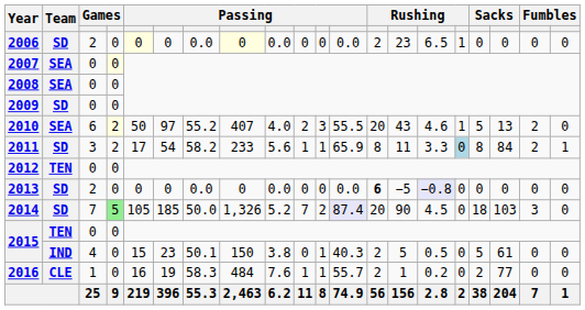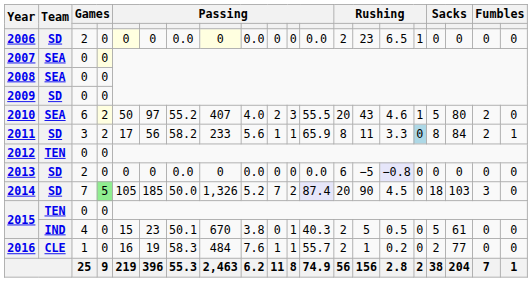 <table class="wikitable" style="text-align:center;">
 <tr>
 <th rowspan="2">Year</th>
 <th rowspan="2">Team</th>
 <th colspan="2">Games</th>
 <th colspan="8">Passing</th>
 <th colspan="4">Rushing</th>
 <th colspan="2">Sacks</th>
 <th colspan="2">Fumbles</th>
 </tr>
 <tr>
 <th></th>
 <th></th>
 <th></th>
 <th></th>
 <th></th>
 <th></th>
 <th></th>
 <th></th>
 <th></th>
 <th></th>
 <th></th>
 <th></th>
 <th></th>
 <th></th>
 <th></th>
 <th></th>
 <th></th>
 <th></th>
 </tr>
 <tr>
 <th><a href='#'>2006</a></th>
 <th><a href='#'>SD</a></th>
 <td>2</td>
 <td>0</td>
 <td style="background: lightyellow;">0</td>
 <td>0</td>
 <td>0.0</td>
 <td style="background: lightyellow;">0</td>
 <td>0.0</td>
 <td>0</td>
 <td>0</td>
 <td>0.0</td>
 <td>2</td>
 <td>23</td>
 <td>6.5</td>
 <td>1</td>
 <td>0</td>
 <td>0</td>
 <td>0</td>
 <td>0</td>
 </tr>
 <tr>
 <th><a href='#'>2007</a></th>
 <th><a href='#'>SEA</a></th>
 <td>0</td>
 <td style="background: lightyellow;">0</td>
 <td colspan="16" rowspan="3"></td>
 </tr>
 <tr>
 <th><a href='#'>2008</a></th>
 <th><a href='#'>SEA</a></th>
 <td>0</td>
 <td>0</td>
 </tr>
 <tr>
 <th><a href='#'>2009</a></th>
 <th><a href='#'>SD</a></th>
 <td>0</td>
 <td>0</td>
 </tr>
 <tr>
 <th><a href='#'>2010</a></th>
 <th><a href='#'>SEA</a></th>
 <td>6</td>
 <td style="background: lightyellow;">2</td>
 <td>50</td>
 <td>97</td>
 <td>55.2</td>
 <td>407</td>
 <td>4.0</td>
 <td>2</td>
 <td>3</td>
 <td>55.5</td>
 <td>20</td>
 <td>43</td>
 <td>4.6</td>
 <td>1</td>
 <td>5</td>
-<td>13</td>
+<td>80</td>
 <td>2</td>
 <td>0</td>
 </tr>
 <tr>
 <th><a href='#'>2011</a></th>
 <th><a href='#'>SD</a></th>
 <td>3</td>
 <td>2</td>
 <td>17</td>
-<td>54</td>
+<td>56</td>
 <td>58.2</td>
 <td>233</td>
 <td>5.6</td>
 <td>1</td>
 <td>1</td>
 <td>65.9</td>
 <td>8</td>
 <td>11</td>
 <td>3.3</td>
 <td style="background: lightblue;">0</td>
 <td>8</td>
 <td>84</td>
 <td>2</td>
 <td>1</td>
 </tr>
 <tr>
 <th><a href='#'>2012</a></th>
 <th><a href='#'>TEN</a></th>
 <td>0</td>
 <td>0</td>
 <td colspan="16"></td>
 </tr>
 <tr>
 <th><a href='#'>2013</a></th>
 <th><a href='#'>SD</a></th>
 <td>2</td>
 <td>0</td>
 <td>0</td>
 <td>0</td>
 <td>0.0</td>
 <td>0</td>
 <td>0.0</td>
 <td>0</td>
 <td>0</td>
 <td>0.0</td>
-<td><strong>6</strong></td>
+<td>6</td>
 <td>−5</td>
 <td style="background: lavender;">−0.8</td>
 <td>0</td>
 <td>0</td>
 <td>0</td>
 <td>0</td>
 <td>0</td>
 </tr>
 <tr>
 <th><a href='#'>2014</a></th>
 <th><a href='#'>SD</a></th>
 <td>7</td>
 <td style="background: lightgreen;">5</td>
 <td>105</td>
 <td>185</td>
 <td>50.0</td>
 <td>1,326</td>
 <td>5.2</td>
 <td>7</td>
 <td>2</td>
 <td style="background: lavender;">87.4</td>
 <td>20</td>
 <td>90</td>
 <td>4.5</td>
 <td>0</td>
 <td>18</td>
 <td>103</td>
 <td>3</td>
 <td>0</td>
 </tr>
 <tr>
 <th rowspan="2"><a href='#'>2015</a></th>
 <th><a href='#'>TEN</a></th>
 <td>0</td>
 <td>0</td>
 <td colspan="16"></td>
 </tr>
 <tr>
 <th><a href='#'>IND</a></th>
 <td>4</td>
 <td>0</td>
 <td>15</td>
 <td>23</td>
 <td>50.1</td>
-<td>150</td>
+<td>670</td>
 <td>3.8</td>
 <td>0</td>
 <td>1</td>
 <td>40.3</td>
 <td>2</td>
 <td>5</td>
 <td>0.5</td>
 <td>0</td>
 <td>5</td>
 <td>61</td>
 <td>0</td>
 <td>0</td>
 </tr>
 <tr>
 <th><a href='#'>2016</a></th>
 <th><a href='#'>CLE</a></th>
 <td>1</td>
 <td>0</td>
 <td>16</td>
 <td>19</td>
 <td>58.3</td>
 <td>484</td>
 <td>7.6</td>
 <td>1</td>
 <td>1</td>
 <td>55.7</td>
 <td>2</td>
 <td>1</td>
 <td>0.2</td>
 <td>0</td>
 <td>2</td>
 <td>77</td>
 <td>0</td>
 <td>0</td>
 </tr>
 <tr>
 <th colspan="2"></th>
 <th>25</th>
 <th>9</th>
 <th>219</th>
 <th>396</th>
 <th>55.3</th>
 <th>2,463</th>
 <th>6.2</th>
 <th>11</th>
 <th>8</th>
 <th>74.9</th>
 <th>56</th>
 <th>156</th>
 <th>2.8</th>
 <th>2</th>
 <th>38</th>
 <th>204</th>
 <th>7</th>
 <th>1</th>
 </tr>
 </table>
